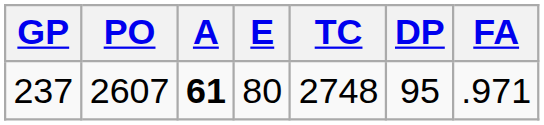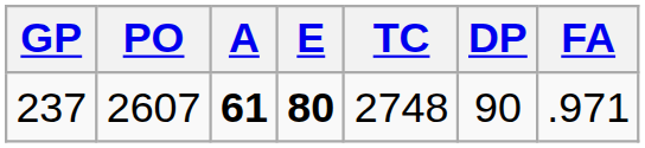 <table class="wikitable">
 <tr>
 <th><a href='#'>GP</a></th>
 <th><a href='#'>PO</a></th>
 <th><a href='#'>A</a></th>
 <th><a href='#'>E</a></th>
 <th><a href='#'>TC</a></th>
 <th><a href='#'>DP</a></th>
 <th><a href='#'>FA</a></th>
 </tr>
 <tr align=center>
 <td>237</td>
 <td>2607</td>
 <td><strong>61</strong></td>
-<td>80</td>
+<td><strong>80</strong></td>
 <td>2748</td>
-<td>95</td>
+<td>90</td>
 <td>.971</td>
 </tr>
 </table>
